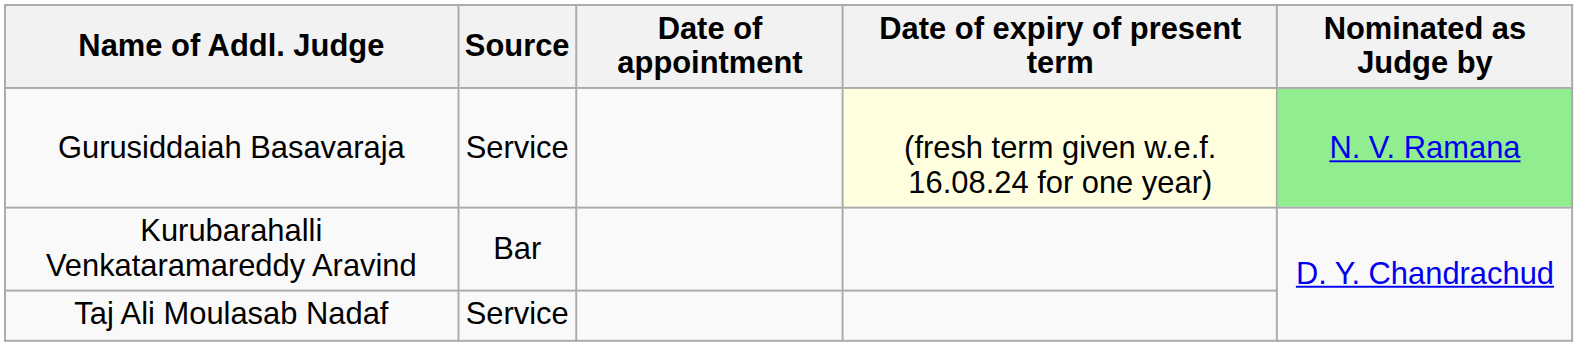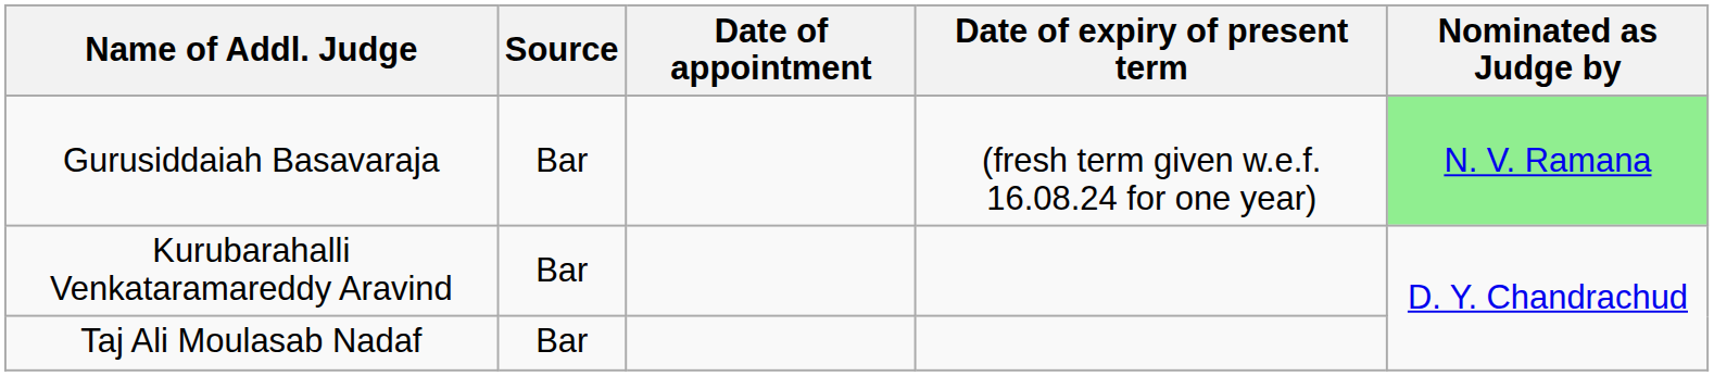 <table class="wikitable sortable static-row-numbers static-row-header" style="text-align:center" width="92%">
 <tr>
 <th>Name of Addl. Judge</th>
 <th>Source</th>
 <th>Date of appointment</th>
 <th>Date of expiry of present term</th>
 <th>Nominated as Judge by</th>
 </tr>
 <tr>
 <td>Gurusiddaiah Basavaraja</td>
-<td>Service</td>
+<td>Bar</td>
 <td></td>
-<td style="background: lightyellow;"><br>(fresh term given w.e.f. 16.08.24 for one year)</td>
+<td><br>(fresh term given w.e.f. 16.08.24 for one year)</td>
 <td style="background: lightgreen;"><a href='#'>N. V. Ramana</a></td>
 </tr>
 <tr>
 <td>Kurubarahalli Venkataramareddy Aravind</td>
 <td>Bar</td>
 <td></td>
 <td></td>
 <td rowspan="2"><a href='#'>D. Y. Chandrachud</a></td>
 </tr>
 <tr>
 <td>Taj Ali Moulasab Nadaf</td>
-<td>Service</td>
+<td>Bar</td>
 <td></td>
 <td></td>
 </tr>
 </table>
